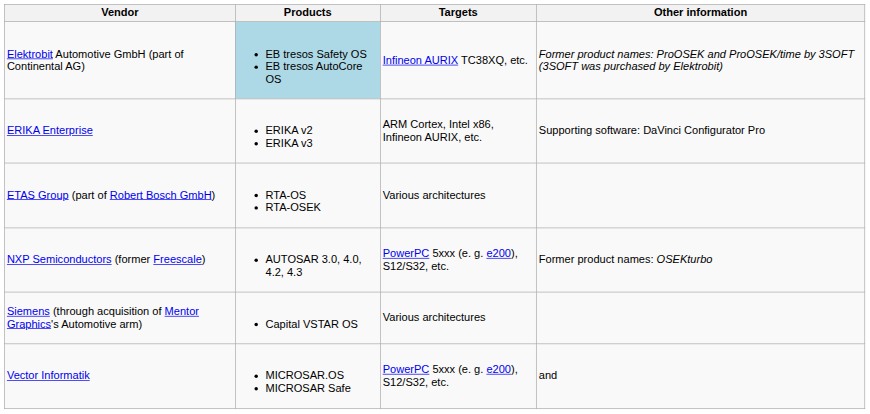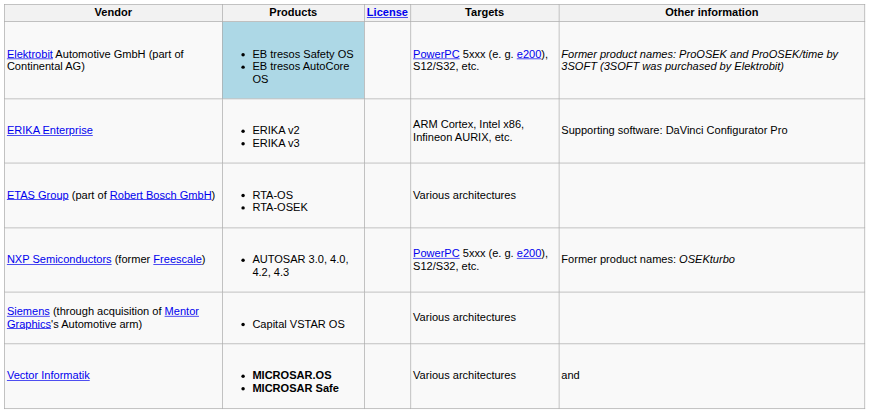 <table class="wikitable sortable mw-collapsible">
 <tr>
 <th>Vendor</th>
 <th>Products</th>
+<th><a href='#'>License</a></th>
 <th>Targets</th>
 <th>Other information</th>
 </tr>
 <tr>
 <td><a href='#'>Elektrobit</a> Automotive GmbH (part of Continental AG)</td>
 <td style="background: lightblue;"><br><ul><li>EB tresos Safety OS</li><li>EB tresos AutoCore OS</li></ul></td>
-<td><a href='#'>Infineon AURIX</a> TC38XQ, etc.</td>
+<td></td>
+<td><a href='#'>PowerPC</a> 5xxx (e. g. <a href='#'>e200</a>), S12/S32, etc.</td>
 <td><em>Former product names: ProOSEK and ProOSEK/time by 3SOFT (3SOFT was purchased by Elektrobit)</em></td>
 </tr>
 <tr>
 <td><a href='#'>ERIKA Enterprise</a></td>
 <td><br><ul><li>ERIKA v2</li><li>ERIKA v3</li></ul></td>
+<td></td>
 <td>ARM Cortex, Intel x86, Infineon AURIX, etc.</td>
 <td>Supporting software: DaVinci Configurator Pro</td>
 </tr>
 <tr>
 <td><a href='#'>ETAS Group</a> (part of <a href='#'>Robert Bosch GmbH</a>)</td>
 <td><br><ul><li>RTA-OS</li><li>RTA-OSEK</li></ul></td>
+<td></td>
 <td>Various architectures</td>
 <td></td>
 </tr>
 <tr>
 <td><a href='#'>NXP Semiconductors</a> (former <a href='#'>Freescale</a>)</td>
 <td><br><ul><li>AUTOSAR 3.0, 4.0, 4.2, 4.3</li></ul></td>
+<td></td>
 <td><a href='#'>PowerPC</a> 5xxx (e. g. <a href='#'>e200</a>), S12/S32, etc.</td>
 <td>Former product names: <em>OSEKturbo</em></td>
 </tr>
 <tr>
 <td><a href='#'>Siemens</a> (through acquisition of <a href='#'>Mentor Graphics</a>'s Automotive arm)</td>
 <td><br><ul><li>Capital VSTAR OS</li></ul></td>
+<td></td>
 <td>Various architectures</td>
 <td></td>
 </tr>
 <tr>
 <td><a href='#'>Vector Informatik</a></td>
-<td><br><ul><li>MICROSAR.OS</li><li>MICROSAR Safe</li></ul></td>
-<td><a href='#'>PowerPC</a> 5xxx (e. g. <a href='#'>e200</a>), S12/S32, etc.</td>
+<td><strong><br><ul><li>MICROSAR.OS</li><li>MICROSAR Safe</li></ul></strong></td>
+<td></td>
+<td>Various architectures</td>
 <td> and </td>
 </tr>
 </table>
